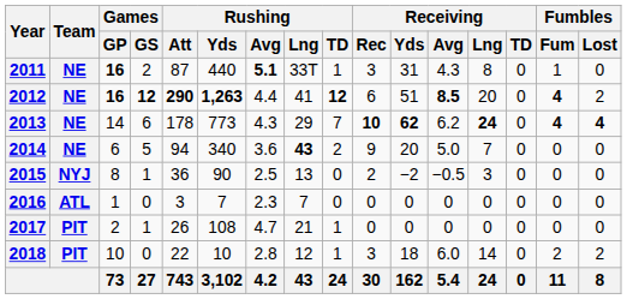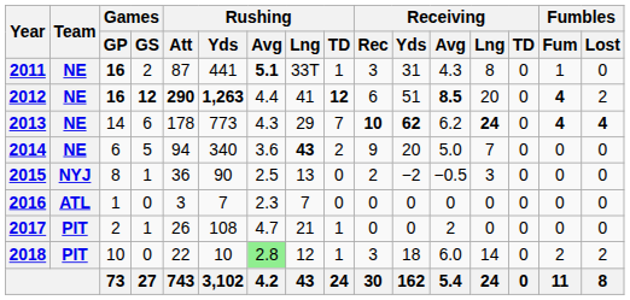 <table class=wikitable style="text-align:center;">
 <tr>
 <th rowspan=2>Year</th>
 <th rowspan=2>Team</th>
 <th colspan=2>Games</th>
 <th colspan=5>Rushing</th>
 <th colspan=5>Receiving</th>
 <th colspan=2>Fumbles</th>
 </tr>
 <tr>
 <th>GP</th>
 <th>GS</th>
 <th>Att</th>
 <th>Yds</th>
 <th>Avg</th>
 <th>Lng</th>
 <th>TD</th>
 <th>Rec</th>
 <th>Yds</th>
 <th>Avg</th>
 <th>Lng</th>
 <th>TD</th>
 <th>Fum</th>
 <th>Lost</th>
 </tr>
 <tr>
 <th><a href='#'>2011</a></th>
 <th><a href='#'>NE</a></th>
 <td><strong>16</strong></td>
 <td>2</td>
 <td>87</td>
-<td>440</td>
+<td>441</td>
 <td><strong>5.1</strong></td>
 <td>33T</td>
 <td>1</td>
 <td>3</td>
 <td>31</td>
 <td>4.3</td>
 <td>8</td>
 <td>0</td>
 <td>1</td>
 <td>0</td>
 </tr>
 <tr>
 <th><a href='#'>2012</a></th>
 <th><a href='#'>NE</a></th>
 <td><strong>16</strong></td>
 <td><strong>12</strong></td>
 <td><strong>290</strong></td>
 <td><strong>1,263</strong></td>
 <td>4.4</td>
 <td>41</td>
 <td><strong>12</strong></td>
 <td>6</td>
 <td>51</td>
 <td><strong>8.5</strong></td>
 <td>20</td>
 <td>0</td>
 <td><strong>4</strong></td>
 <td>2</td>
 </tr>
 <tr>
 <th><a href='#'>2013</a></th>
 <th><a href='#'>NE</a></th>
 <td>14</td>
 <td>6</td>
 <td>178</td>
 <td>773</td>
 <td>4.3</td>
 <td>29</td>
 <td>7</td>
 <td><strong>10</strong></td>
 <td><strong>62</strong></td>
 <td>6.2</td>
 <td><strong>24</strong></td>
 <td>0</td>
 <td><strong>4</strong></td>
 <td><strong>4</strong></td>
 </tr>
 <tr>
 <th><a href='#'>2014</a></th>
 <th><a href='#'>NE</a></th>
 <td>6</td>
 <td>5</td>
 <td>94</td>
 <td>340</td>
 <td>3.6</td>
 <td><strong>43</strong></td>
 <td>2</td>
 <td>9</td>
 <td>20</td>
 <td>5.0</td>
 <td>7</td>
 <td>0</td>
 <td>0</td>
 <td>0</td>
 </tr>
 <tr>
 <th><a href='#'>2015</a></th>
 <th><a href='#'>NYJ</a></th>
 <td>8</td>
 <td>1</td>
 <td>36</td>
 <td>90</td>
 <td>2.5</td>
 <td>13</td>
 <td>0</td>
 <td>2</td>
 <td>−2</td>
 <td>−0.5</td>
 <td>3</td>
 <td>0</td>
 <td>0</td>
 <td>0</td>
 </tr>
 <tr>
 <th><a href='#'>2016</a></th>
 <th><a href='#'>ATL</a></th>
 <td>1</td>
 <td>0</td>
 <td>3</td>
 <td>7</td>
 <td>2.3</td>
 <td>7</td>
 <td>0</td>
 <td>0</td>
 <td>0</td>
 <td>0</td>
 <td>0</td>
 <td>0</td>
 <td>0</td>
 <td>0</td>
 </tr>
 <tr>
 <th><a href='#'>2017</a></th>
 <th><a href='#'>PIT</a></th>
 <td>2</td>
 <td>1</td>
 <td>26</td>
 <td>108</td>
 <td>4.7</td>
 <td>21</td>
 <td>1</td>
 <td>0</td>
 <td>0</td>
-<td>0</td>
+<td>2</td>
 <td>0</td>
 <td>0</td>
 <td>0</td>
 <td>0</td>
 </tr>
 <tr>
 <th><a href='#'>2018</a></th>
 <th><a href='#'>PIT</a></th>
 <td>10</td>
 <td>0</td>
 <td>22</td>
 <td>10</td>
-<td>2.8</td>
+<td style="background: lightgreen;">2.8</td>
 <td>12</td>
 <td>1</td>
 <td>3</td>
 <td>18</td>
 <td>6.0</td>
 <td>14</td>
 <td>0</td>
 <td>2</td>
 <td>2</td>
 </tr>
 <tr>
 <th colspan="2"></th>
 <th>73</th>
 <th>27</th>
 <th>743</th>
 <th>3,102</th>
 <th>4.2</th>
 <th>43</th>
 <th>24</th>
 <th>30</th>
 <th>162</th>
 <th>5.4</th>
 <th>24</th>
 <th>0</th>
 <th>11</th>
 <th>8</th>
 </tr>
 </table>
